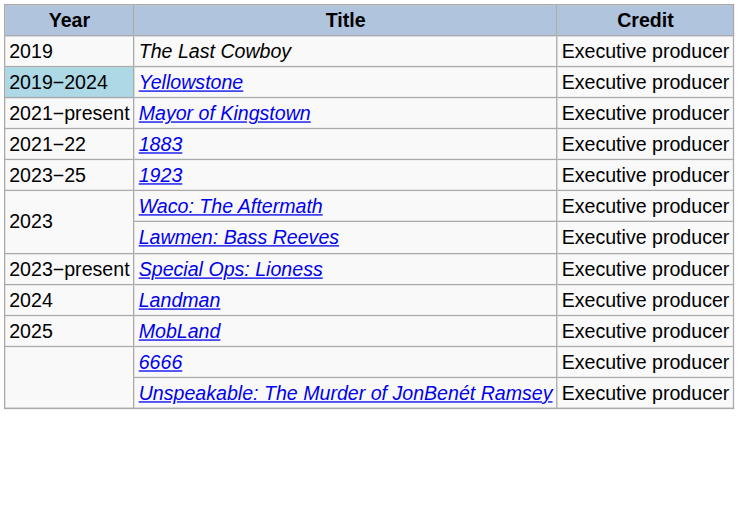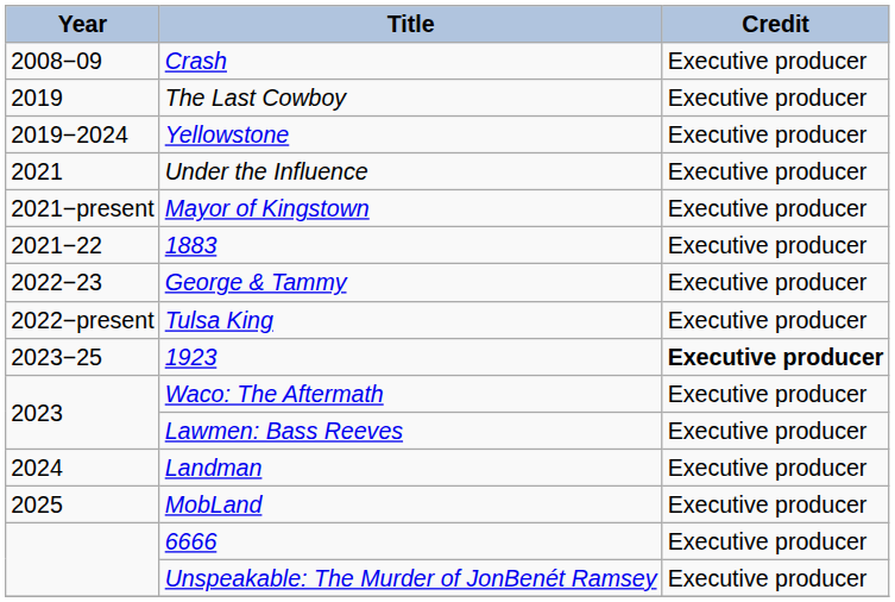 <table class="wikitable" style="font-size:95%;">
 <tr>
 <th style="background:#B0C4DE;">Year</th>
 <th style="background:#B0C4DE;">Title</th>
 <th style="background:#B0C4DE;">Credit</th>
 </tr>
 <tr>
+<td>2008−09</td>
+<td><em><a href='#'>Crash</a></em></td>
+<td>Executive producer</td>
+</tr>
+<tr>
 <td>2019</td>
 <td><em>The Last Cowboy</em></td>
 <td>Executive producer</td>
 </tr>
 <tr>
-<td style="background: lightblue;">2019−2024</td>
+<td>2019−2024</td>
 <td><em><a href='#'>Yellowstone</a></em></td>
+<td>Executive producer</td>
+</tr>
+<tr>
+<td>2021</td>
+<td><em>Under the Influence</em></td>
 <td>Executive producer</td>
 </tr>
 <tr>
 <td>2021−present</td>
 <td><em><a href='#'>Mayor of Kingstown</a></em></td>
 <td>Executive producer</td>
 </tr>
 <tr>
 <td>2021−22</td>
 <td><em><a href='#'>1883</a></em></td>
 <td>Executive producer</td>
 </tr>
 <tr>
+<td>2022−23</td>
+<td><em><a href='#'>George & Tammy</a></em></td>
+<td>Executive producer</td>
+</tr>
+<tr>
+<td>2022−present</td>
+<td><em><a href='#'>Tulsa King</a></em></td>
+<td>Executive producer</td>
+</tr>
+<tr>
 <td>2023−25</td>
 <td><em><a href='#'>1923</a></em></td>
-<td>Executive producer</td>
+<td><strong>Executive producer</strong></td>
 </tr>
 <tr>
 <td rowspan=2>2023</td>
 <td><em><a href='#'>Waco: The Aftermath</a></em></td>
 <td>Executive producer</td>
 </tr>
 <tr>
 <td><em><a href='#'>Lawmen: Bass Reeves</a></em></td>
-<td>Executive producer</td>
-</tr>
-<tr>
-<td>2023−present</td>
-<td><em><a href='#'>Special Ops: Lioness</a></em></td>
 <td>Executive producer</td>
 </tr>
 <tr>
 <td>2024</td>
 <td><em><a href='#'>Landman</a></em></td>
 <td>Executive producer</td>
 </tr>
 <tr>
 <td>2025</td>
 <td><em><a href='#'>MobLand</a></em></td>
 <td>Executive producer</td>
 </tr>
 <tr>
 <td rowspan=2></td>
 <td><em><a href='#'>6666</a></em></td>
 <td>Executive producer</td>
 </tr>
 <tr>
 <td><em><a href='#'>Unspeakable: The Murder of JonBenét Ramsey</a></em></td>
 <td>Executive producer</td>
 </tr>
 <tr>
 </tr>
 </table>
